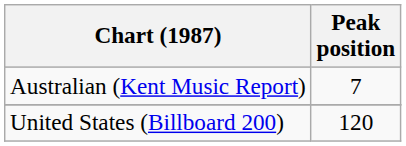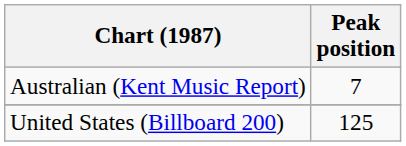 <table class="wikitable">
 <tr>
 <th>Chart (1987)</th>
 <th>Peak<br>position</th>
 </tr>
 <tr>
 <td>Australian (<a href='#'>Kent Music Report</a>)</td>
 <td align="center">7</td>
 </tr>
 <tr>
 </tr>
 <tr>
 </tr>
 <tr>
 <td>United States (<a href='#'>Billboard 200</a>)</td>
-<td align="center">120</td>
+<td align="center">125</td>
 </tr>
 </table>
